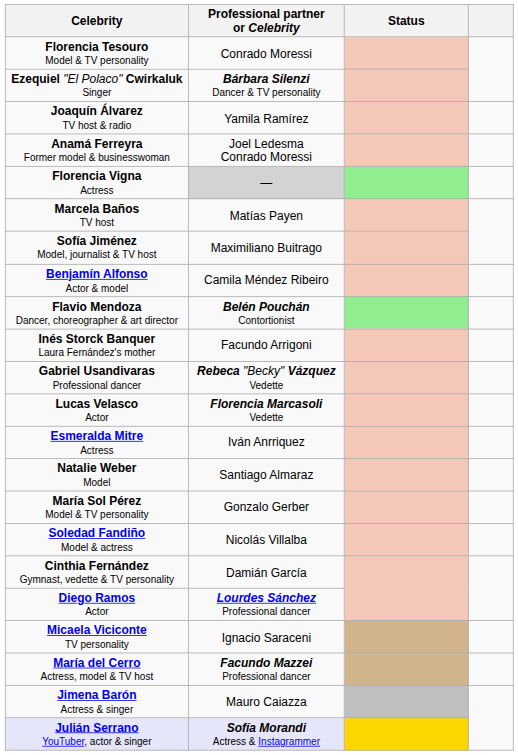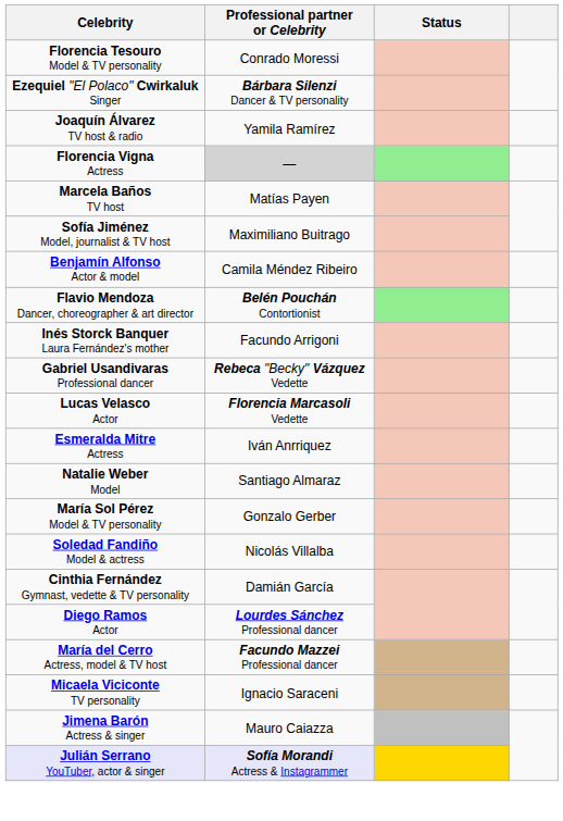 <table class="wikitable" style="text-align: center; margin:auto; font-size:95%;">
 <tr>
 <th width="225">Celebrity</th>
 <th width="190">Professional partner<br>or <em>Celebrity</em></th>
 <th width="150">Status</th>
 <th class="unsortable" width="50"></th>
 </tr>
 <tr>
 <td align="center"><strong>Florencia Tesouro</strong><br><small>Model & TV personality</small></td>
 <td align="center">Conrado Moressi</td>
 <td style="background:#f4c7b8;"></td>
 <td rowspan="2"></td>
 </tr>
 <tr>
 <td align="center"><strong>Ezequiel</strong> <em>"El Polaco"</em> <strong>Cwirkaluk</strong><br><small>Singer</small></td>
 <td align="center"><strong><em>Bárbara Silenzi</em></strong><br><small>Dancer & TV personality</small></td>
 <td style="background:#f4c7b8;"></td>
 </tr>
 <tr>
 <td align="center"><strong>Joaquín Álvarez</strong><br><small>TV host & radio</small></td>
 <td align="center">Yamila Ramírez</td>
-<td style="background:#f4c7b8;"></td>
-<td></td>
-</tr>
-<tr>
-<td align="center"><strong>Anamá Ferreyra</strong><br><small>Former model & businesswoman</small></td>
-<td align="center">Joel Ledesma<br>Conrado Moressi </td>
 <td style="background:#f4c7b8;"></td>
 <td></td>
 </tr>
 <tr>
 <td align="center"><strong>Florencia Vigna</strong><br><small>Actress</small></td>
 <td align="center" bgcolor="lightgrey">—</td>
 <td style="background:lightgreen;"></td>
 <td></td>
 </tr>
 <tr>
 <td align="center"><strong>Marcela Baños</strong><br><small>TV host</small></td>
 <td align="center">Matías Payen</td>
 <td style="background:#f4c7b8;"></td>
 <td rowspan="2"></td>
 </tr>
 <tr>
 <td align="center"><strong>Sofía Jiménez</strong><br><small>Model, journalist & TV host</small></td>
 <td align="center">Maximiliano Buitrago</td>
 <td style="background:#f4c7b8;"></td>
 </tr>
 <tr>
 <td align="center"><strong><a href='#'>Benjamín Alfonso</a></strong><br><small>Actor & model</small></td>
 <td align="center">Camila Méndez Ribeiro</td>
 <td style="background:#f4c7b8;"></td>
 <td></td>
 </tr>
 <tr>
 <td align="center"><strong>Flavio Mendoza</strong><br><small>Dancer, choreographer & art director</small></td>
 <td align="center"><strong><em>Belén Pouchán</em></strong><br><small>Contortionist</small></td>
 <td style="background:lightgreen;"></td>
 <td></td>
 </tr>
 <tr>
 <td align="center"><strong>Inés Storck Banquer</strong><br><small>Laura Fernández's mother</small></td>
 <td align="center">Facundo Arrigoni</td>
 <td style="background:#f4c7b8;"></td>
 <td></td>
 </tr>
 <tr>
 <td align="center"><strong>Gabriel Usandivaras</strong><br><small>Professional dancer</small></td>
 <td align="center"><strong><em>Rebeca</em></strong> <em>"Becky"</em> <strong><em>Vázquez</em></strong><br><small>Vedette</small></td>
 <td style="background:#f4c7b8;"></td>
 <td></td>
 </tr>
 <tr>
 <td align="center"><strong>Lucas Velasco</strong><br><small>Actor</small></td>
 <td align="center"><strong><em>Florencia Marcasoli</em></strong><br><small>Vedette</small></td>
 <td style="background:#f4c7b8;"></td>
 <td></td>
 </tr>
 <tr>
 <td align="center"><strong><a href='#'>Esmeralda Mitre</a></strong><br><small>Actress</small></td>
 <td align="center">Iván Anrriquez</td>
 <td style="background:#f4c7b8;"></td>
 <td></td>
 </tr>
 <tr>
 <td align="center"><strong>Natalie Weber</strong><br><small>Model</small></td>
 <td align="center">Santiago Almaraz</td>
 <td style="background:#f4c7b8;"></td>
 <td></td>
 </tr>
 <tr>
 <td align="center"><strong>María Sol Pérez</strong><br><small>Model & TV personality</small></td>
 <td align="center">Gonzalo Gerber</td>
 <td style="background:#f4c7b8;"></td>
 <td></td>
 </tr>
 <tr>
 <td align="center"><strong><a href='#'>Soledad Fandiño</a></strong><br><small>Model & actress</small></td>
 <td align="center">Nicolás Villalba</td>
 <td style="background:#f4c7b8;"></td>
 <td></td>
 </tr>
 <tr>
 <td align="center"><strong>Cinthia Fernández</strong><br><small>Gymnast, vedette & TV personality</small></td>
 <td align="center">Damián García</td>
 <td style="background:#f4c7b8;" rowspan="2"></td>
 <td rowspan="2"></td>
 </tr>
 <tr>
 <td align="center"><strong><a href='#'>Diego Ramos</a></strong><br><small>Actor</small></td>
 <td align="center"><strong><em><a href='#'>Lourdes Sánchez</a></em></strong><br><small>Professional dancer</small></td>
 </tr>
 <tr>
-<td align="center"><strong><a href='#'>Micaela Viciconte</a></strong><br><small>TV personality</small></td>
-<td align="center">Ignacio Saraceni</td>
+<td align="center"><strong><a href='#'>María del Cerro</a></strong><br><small>Actress, model & TV host</small></td>
+<td align="center"><strong><em>Facundo Mazzei</em></strong><br><small>Professional dancer</small></td>
 <td style="background:tan;"></td>
 <td></td>
 </tr>
 <tr>
-<td align="center"><strong><a href='#'>María del Cerro</a></strong><br><small>Actress, model & TV host</small></td>
-<td align="center"><strong><em>Facundo Mazzei</em></strong><br><small>Professional dancer</small></td>
+<td align="center"><strong><a href='#'>Micaela Viciconte</a></strong><br><small>TV personality</small></td>
+<td align="center">Ignacio Saraceni</td>
 <td style="background:tan;"></td>
 <td></td>
 </tr>
 <tr>
 <td align="center"><strong><a href='#'>Jimena Barón</a></strong><br><small>Actress & singer</small></td>
 <td align="center">Mauro Caiazza</td>
 <td style="background:silver;"></td>
 <td rowspan="2"></td>
 </tr>
 <tr>
 <td style="background:lavender;" align="center"><strong><a href='#'>Julián Serrano</a></strong><br><small><a href='#'>YouTuber</a>, actor & singer</small></td>
 <td style="background:lavender;" align="center"><strong><em>Sofía Morandi</em></strong><br><small>Actress & <a href='#'>Instagrammer</a></small></td>
 <td style="background:gold;"></td>
 </tr>
 </table>
